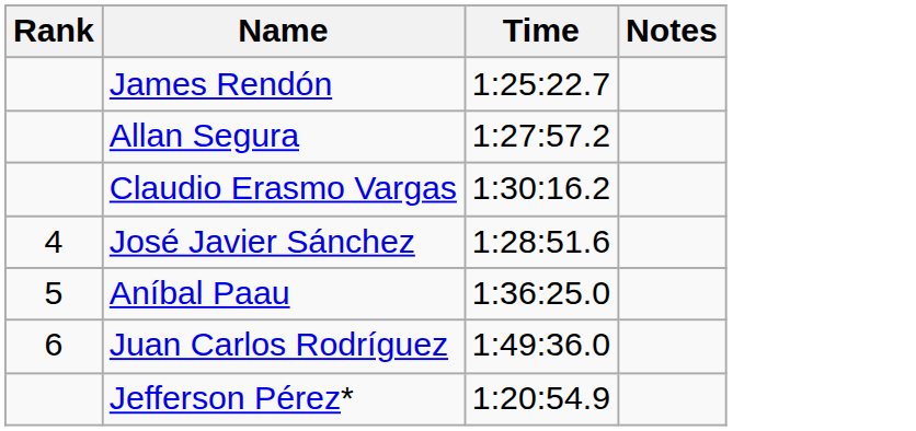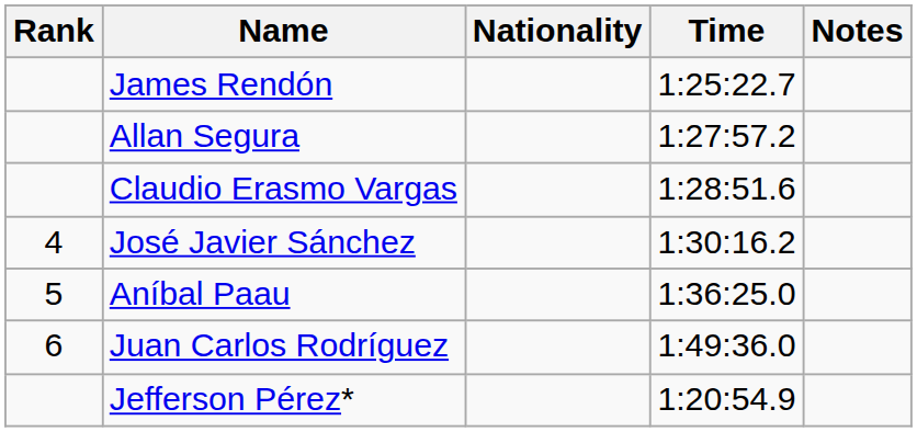 <table class="wikitable sortable" style="text-align:center">
 <tr>
 <th>Rank</th>
 <th>Name</th>
+<th>Nationality</th>
 <th>Time</th>
 <th>Notes</th>
 </tr>
 <tr>
 <td></td>
 <td align=left><a href='#'>James Rendón</a></td>
+<td align=left></td>
 <td>1:25:22.7</td>
 <td></td>
 </tr>
 <tr>
 <td></td>
 <td align=left><a href='#'>Allan Segura</a></td>
+<td align=left></td>
 <td>1:27:57.2</td>
 <td></td>
 </tr>
 <tr>
 <td></td>
 <td align=left><a href='#'>Claudio Erasmo Vargas</a></td>
-<td>1:30:16.2</td>
+<td align=left></td>
+<td>1:28:51.6</td>
 <td></td>
 </tr>
 <tr>
 <td>4</td>
 <td align=left><a href='#'>José Javier Sánchez</a></td>
-<td>1:28:51.6</td>
+<td align=left></td>
+<td>1:30:16.2</td>
 <td></td>
 </tr>
 <tr>
 <td>5</td>
 <td align=left><a href='#'>Aníbal Paau</a></td>
+<td align=left></td>
 <td>1:36:25.0</td>
 <td></td>
 </tr>
 <tr>
 <td>6</td>
 <td align=left><a href='#'>Juan Carlos Rodríguez</a></td>
+<td align=left></td>
 <td>1:49:36.0</td>
 <td></td>
 </tr>
 <tr>
 <td></td>
 <td align=left><a href='#'>Jefferson Pérez</a>*</td>
+<td align=left></td>
 <td>1:20:54.9</td>
 <td></td>
 </tr>
 </table>
